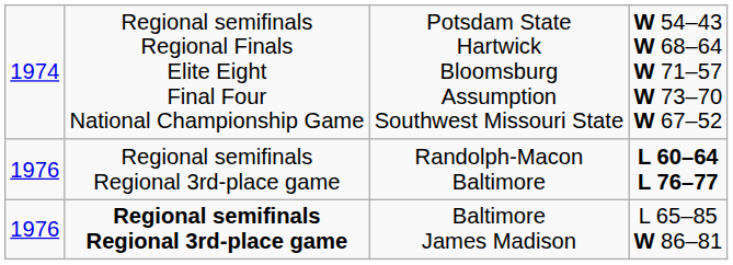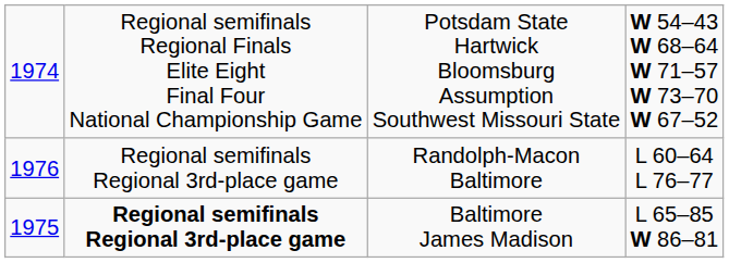 <table class="wikitable">
 <tr align="center">
 <td><a href='#'>1974</a></td>
 <td>Regional semifinals<br>Regional Finals<br>Elite Eight<br>Final Four<br>National Championship Game</td>
 <td>Potsdam State<br>Hartwick<br>Bloomsburg<br>Assumption<br>Southwest Missouri State</td>
 <td><strong>W</strong> 54–43<br><strong>W</strong> 68–64<br><strong>W</strong> 71–57<br><strong>W</strong> 73–70<br><strong>W</strong> 67–52</td>
 </tr>
 <tr align="center">
 <td><a href='#'>1976</a></td>
 <td>Regional semifinals<br>Regional 3rd-place game</td>
 <td>Randolph-Macon<br>Baltimore</td>
-<td><strong>L 60–64<br>L 76–77</strong></td>
+<td>L 60–64<br>L 76–77</td>
 </tr>
 <tr align="center">
-<td><a href='#'>1976</a></td>
+<td><a href='#'>1975</a></td>
 <td><strong>Regional semifinals<br>Regional 3rd-place game</strong></td>
 <td>Baltimore<br>James Madison</td>
 <td>L 65–85<br><strong>W</strong> 86–81</td>
 </tr>
 </table>
